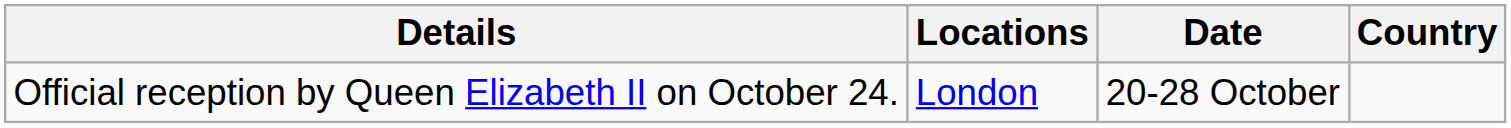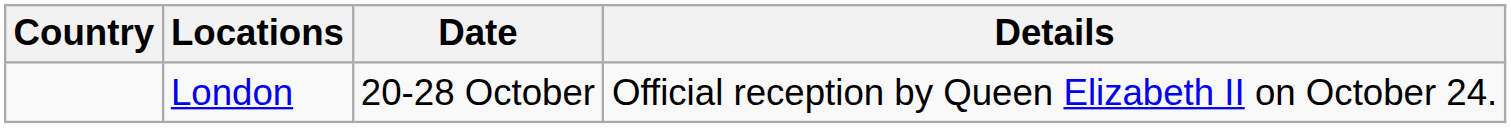 <table class="wikitable">
 <tr>
-<th>Details</th>
+<th>Country</th>
 <th>Locations</th>
 <th>Date</th>
-<th>Country</th>
+<th>Details</th>
 </tr>
 <tr>
-<td>Official reception by Queen <a href='#'>Elizabeth II</a> on October 24.</td>
+<td></td>
 <td><a href='#'>London</a></td>
 <td>20-28 October</td>
-<td></td>
+<td>Official reception by Queen <a href='#'>Elizabeth II</a> on October 24.</td>
 </tr>
 </table>
